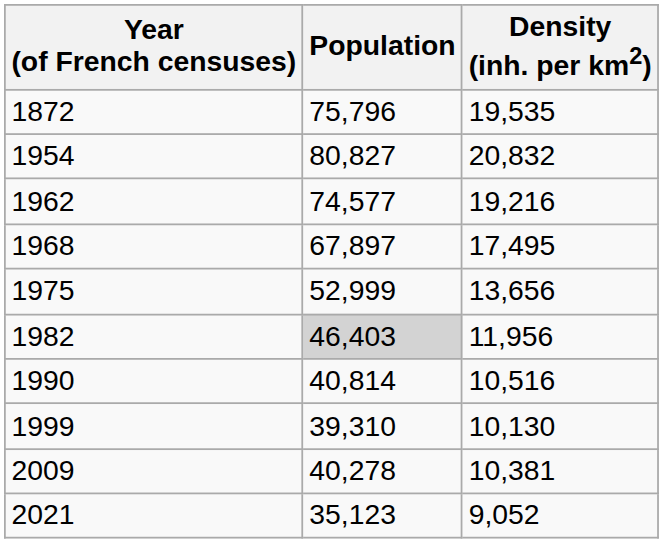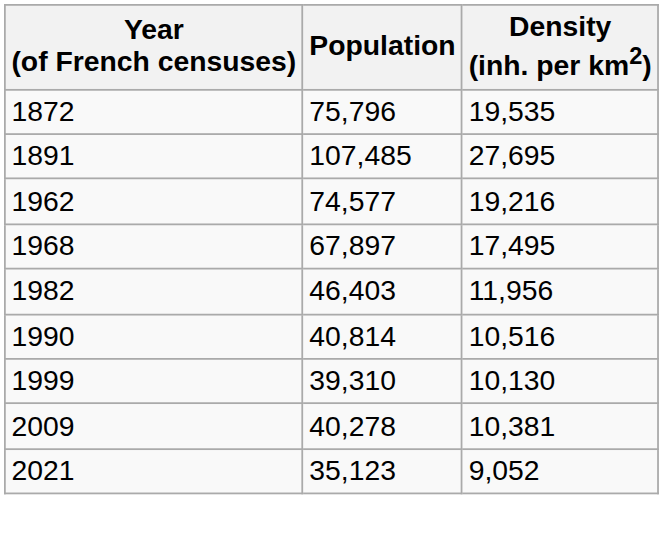 <table class="wikitable">
 <tr>
 <th>Year<br>(of French censuses)</th>
 <th>Population</th>
 <th>Density<br>(inh. per km<sup>2</sup>)</th>
 </tr>
 <tr>
 <td>1872</td>
 <td>75,796</td>
 <td>19,535</td>
 </tr>
 <tr>
-<td>1954</td>
-<td>80,827</td>
-<td>20,832</td>
+<td>1891 </td>
+<td>107,485</td>
+<td>27,695</td>
 </tr>
 <tr>
 <td>1962</td>
 <td>74,577</td>
 <td>19,216</td>
 </tr>
 <tr>
 <td>1968</td>
 <td>67,897</td>
 <td>17,495</td>
 </tr>
 <tr>
-<td>1975</td>
-<td>52,999</td>
-<td>13,656</td>
-</tr>
-<tr>
 <td>1982</td>
-<td style="background: lightgrey;">46,403</td>
+<td>46,403</td>
 <td>11,956</td>
 </tr>
 <tr>
 <td>1990</td>
 <td>40,814</td>
 <td>10,516</td>
 </tr>
 <tr>
 <td>1999</td>
 <td>39,310</td>
 <td>10,130</td>
 </tr>
 <tr>
 <td>2009</td>
 <td>40,278</td>
 <td>10,381</td>
 </tr>
 <tr>
 <td>2021</td>
 <td>35,123</td>
 <td>9,052</td>
 </tr>
 </table>
